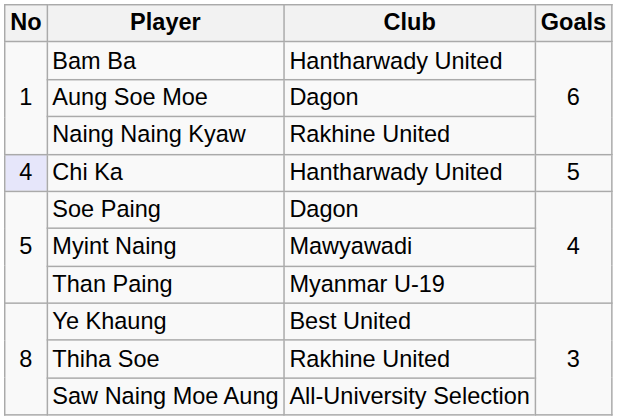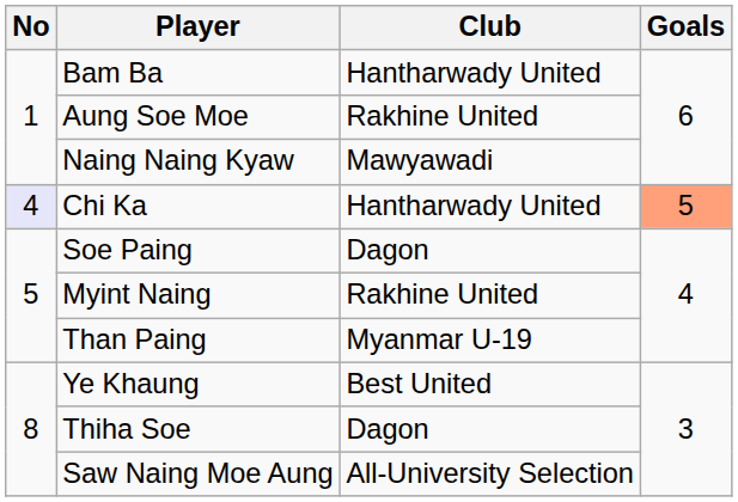 <table class="wikitable" style="text-align:center">
 <tr>
 <th>No</th>
 <th>Player</th>
 <th>Club</th>
 <th>Goals</th>
 </tr>
 <tr>
 <td rowspan="3">1</td>
 <td align="left">Bam Ba</td>
 <td align="left">Hantharwady United</td>
 <td rowspan=3>6</td>
 </tr>
 <tr>
 <td align="left">Aung Soe Moe</td>
-<td align="left">Dagon</td>
+<td align="left">Rakhine United</td>
 </tr>
 <tr>
 <td align="left">Naing Naing Kyaw</td>
-<td align="left">Rakhine United</td>
+<td align="left">Mawyawadi</td>
 </tr>
 <tr>
 <td rowspan="1" style="background: lavender;">4</td>
 <td align="left">Chi Ka</td>
 <td align="left">Hantharwady United</td>
-<td rowspan=1>5</td>
+<td rowspan=1 style="background: lightsalmon;">5</td>
 </tr>
 <tr>
 <td rowspan="3">5</td>
 <td align="left">Soe Paing</td>
 <td align="left">Dagon</td>
 <td rowspan=3>4</td>
 </tr>
 <tr>
 <td align="left">Myint Naing</td>
-<td align="left">Mawyawadi</td>
+<td align="left">Rakhine United</td>
 </tr>
 <tr>
 <td align="left">Than Paing</td>
 <td align="left">Myanmar U-19</td>
 </tr>
 <tr>
 <td rowspan="3">8</td>
 <td align="left">Ye Khaung</td>
 <td align="left">Best United</td>
 <td rowspan=3>3</td>
 </tr>
 <tr>
 <td align="left">Thiha Soe</td>
-<td align="left">Rakhine United</td>
+<td align="left">Dagon</td>
 </tr>
 <tr>
 <td align="left">Saw Naing Moe Aung</td>
 <td align="left">All-University Selection</td>
 </tr>
 </table>
